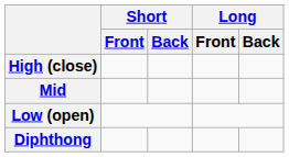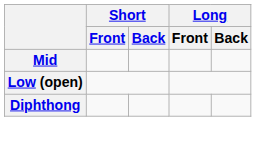 <table class="wikitable" style="text-align:center;">
 <tr>
 <th rowspan=2></th>
 <th colspan=2><a href='#'>Short</a></th>
 <th colspan=2><a href='#'>Long</a></th>
 </tr>
 <tr>
 <th><a href='#'>Front</a></th>
 <th><a href='#'>Back</a></th>
 <th>Front</th>
 <th>Back</th>
-</tr>
-<tr>
-<th><a href='#'>High</a> (close)</th>
-<td></td>
-<td></td>
-<td></td>
-<td></td>
 </tr>
 <tr>
 <th><a href='#'>Mid</a></th>
 <td></td>
 <td></td>
 <td></td>
 <td></td>
 </tr>
 <tr>
 <th><a href='#'>Low</a> (open)</th>
 <td colspan=2></td>
 <td colspan=2></td>
 </tr>
 <tr>
 <th><a href='#'>Diphthong</a></th>
 <td></td>
 <td></td>
 <td></td>
 <td></td>
 </tr>
 </table>
